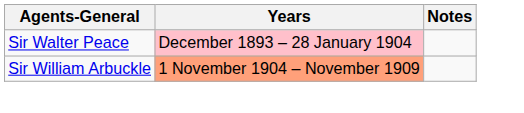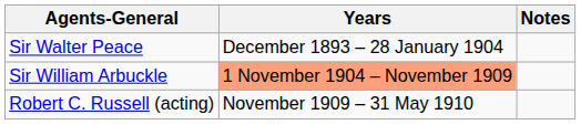 <table class="wikitable">
 <tr>
 <th>Agents-General</th>
 <th>Years</th>
 <th>Notes</th>
 </tr>
 <tr>
 <td><a href='#'>Sir Walter Peace</a></td>
-<td style="background: pink;">December 1893 – 28 January 1904</td>
+<td>December 1893 – 28 January 1904</td>
 <td></td>
 </tr>
 <tr>
 <td><a href='#'>Sir William Arbuckle</a></td>
 <td style="background: lightsalmon;">1 November 1904 – November 1909</td>
 <td></td>
 </tr>
+<tr>
+<td><a href='#'>Robert C. Russell</a> (acting)</td>
+<td>November 1909 – 31 May 1910</td>
+<td></td>
+</tr>
 </table>
